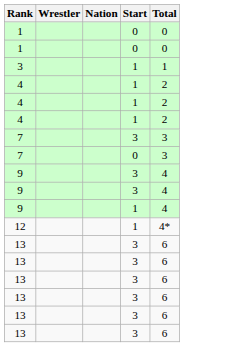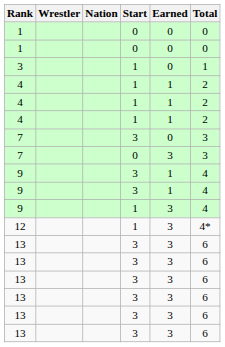 <table class="wikitable sortable" style="text-align:center;">
 <tr>
 <th>Rank</th>
 <th>Wrestler</th>
 <th>Nation</th>
 <th>Start</th>
+<th>Earned</th>
 <th>Total</th>
 </tr>
 <tr style="background:#cfc;">
 <td>1</td>
 <td align=left></td>
 <td align=left></td>
+<td>0</td>
 <td>0</td>
 <td>0</td>
 </tr>
 <tr style="background:#cfc;">
 <td>1</td>
 <td align=left></td>
 <td align=left></td>
 <td>0</td>
 <td>0</td>
+<td>0</td>
 </tr>
 <tr style="background:#cfc;">
 <td>3</td>
 <td align=left></td>
 <td align=left></td>
 <td>1</td>
+<td>0</td>
 <td>1</td>
 </tr>
 <tr style="background:#cfc;">
 <td>4</td>
 <td align=left></td>
 <td align=left></td>
+<td>1</td>
 <td>1</td>
 <td>2</td>
 </tr>
 <tr style="background:#cfc;">
 <td>4</td>
 <td align=left></td>
 <td align=left></td>
 <td>1</td>
+<td>1</td>
 <td>2</td>
 </tr>
 <tr style="background:#cfc;">
 <td>4</td>
 <td align=left></td>
 <td align=left></td>
+<td>1</td>
 <td>1</td>
 <td>2</td>
 </tr>
 <tr style="background:#cfc;">
 <td>7</td>
 <td align=left></td>
 <td align=left></td>
 <td>3</td>
+<td>0</td>
 <td>3</td>
 </tr>
 <tr style="background:#cfc;">
 <td>7</td>
 <td align=left></td>
 <td align=left></td>
 <td>0</td>
 <td>3</td>
+<td>3</td>
 </tr>
 <tr style="background:#cfc;">
 <td>9</td>
 <td align=left></td>
 <td align=left></td>
 <td>3</td>
+<td>1</td>
 <td>4</td>
 </tr>
 <tr style="background:#cfc;">
 <td>9</td>
 <td align=left></td>
 <td align=left></td>
 <td>3</td>
+<td>1</td>
 <td>4</td>
 </tr>
 <tr style="background:#cfc;">
 <td>9</td>
 <td align=left></td>
 <td align=left></td>
 <td>1</td>
+<td>3</td>
 <td>4</td>
 </tr>
 <tr>
 <td>12</td>
 <td align=left></td>
 <td align=left></td>
 <td>1</td>
+<td>3</td>
 <td>4*</td>
 </tr>
 <tr>
 <td>13</td>
 <td align=left></td>
 <td align=left></td>
+<td>3</td>
 <td>3</td>
 <td>6</td>
 </tr>
 <tr>
 <td>13</td>
 <td align=left></td>
 <td align=left></td>
 <td>3</td>
-<td>6</td>
-</tr>
-<tr>
-<td>13</td>
-<td align=left></td>
-<td align=left></td>
 <td>3</td>
 <td>6</td>
 </tr>
 <tr>
 <td>13</td>
 <td align=left></td>
 <td align=left></td>
 <td>3</td>
-<td>6</td>
-</tr>
-<tr>
-<td>13</td>
-<td align=left></td>
-<td align=left></td>
 <td>3</td>
 <td>6</td>
 </tr>
 <tr>
 <td>13</td>
 <td align=left></td>
 <td align=left></td>
 <td>3</td>
+<td>3</td>
+<td>6</td>
+</tr>
+<tr>
+<td>13</td>
+<td align=left></td>
+<td align=left></td>
+<td>3</td>
+<td>3</td>
+<td>6</td>
+</tr>
+<tr>
+<td>13</td>
+<td align=left></td>
+<td align=left></td>
+<td>3</td>
+<td>3</td>
 <td>6</td>
 </tr>
 </table>
